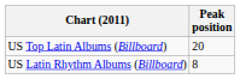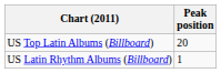 <table class="wikitable">
 <tr>
 <th>Chart (2011)</th>
 <th>Peak<br>position</th>
 </tr>
 <tr>
 <td>US <a href='#'>Top Latin Albums</a> (<a href='#'><em>Billboard</em></a>)</td>
 <td>20</td>
 </tr>
 <tr>
 <td>US <a href='#'>Latin Rhythm Albums</a> (<em><a href='#'>Billboard</a></em>)</td>
-<td>8</td>
+<td>1</td>
 </tr>
 </table>
